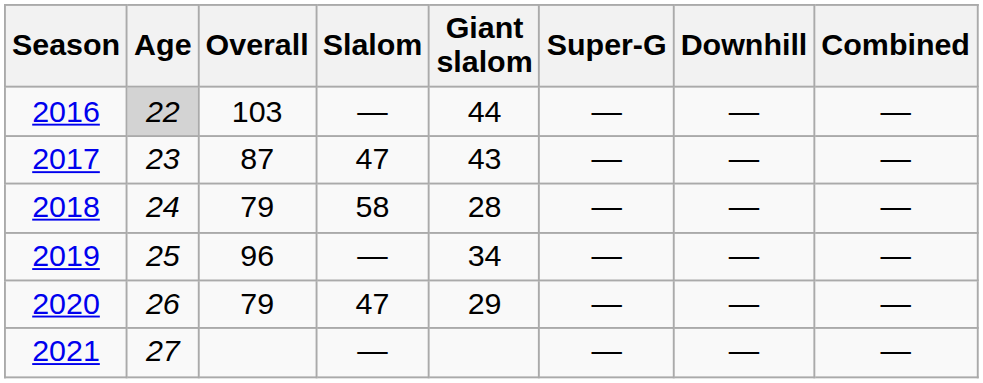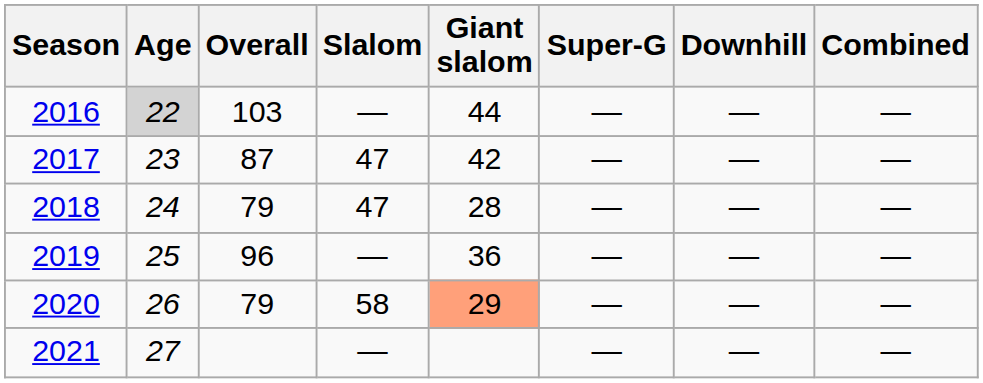 <table class=wikitable style="text-align:center">
 <tr>
 <th>Season</th>
 <th>Age</th>
 <th>Overall</th>
 <th>Slalom</th>
 <th>Giant<br>slalom</th>
 <th>Super-G</th>
 <th>Downhill</th>
 <th>Combined</th>
 </tr>
 <tr>
 <td><a href='#'>2016</a></td>
 <td style="background: lightgrey;"><em>22</em></td>
 <td>103</td>
 <td>—</td>
 <td>44</td>
 <td>—</td>
 <td>—</td>
 <td>—</td>
 </tr>
 <tr>
 <td><a href='#'>2017</a></td>
 <td><em>23</em></td>
 <td>87</td>
 <td>47</td>
-<td>43</td>
+<td>42</td>
 <td>—</td>
 <td>—</td>
 <td>—</td>
 </tr>
 <tr>
 <td><a href='#'>2018</a></td>
 <td><em>24</em></td>
 <td>79</td>
-<td>58</td>
+<td>47</td>
 <td>28</td>
 <td>—</td>
 <td>—</td>
 <td>—</td>
 </tr>
 <tr>
 <td><a href='#'>2019</a></td>
 <td><em>25</em></td>
 <td>96</td>
 <td>—</td>
-<td>34</td>
+<td>36</td>
 <td>—</td>
 <td>—</td>
 <td>—</td>
 </tr>
 <tr>
 <td><a href='#'>2020</a></td>
 <td><em>26</em></td>
 <td>79</td>
-<td>47</td>
-<td>29</td>
+<td>58</td>
+<td style="background: lightsalmon;">29</td>
 <td>—</td>
 <td>—</td>
 <td>—</td>
 </tr>
 <tr>
 <td><a href='#'>2021</a></td>
 <td><em>27</em></td>
 <td></td>
 <td>—</td>
 <td></td>
 <td>—</td>
 <td>—</td>
 <td>—</td>
 </tr>
 </table>
